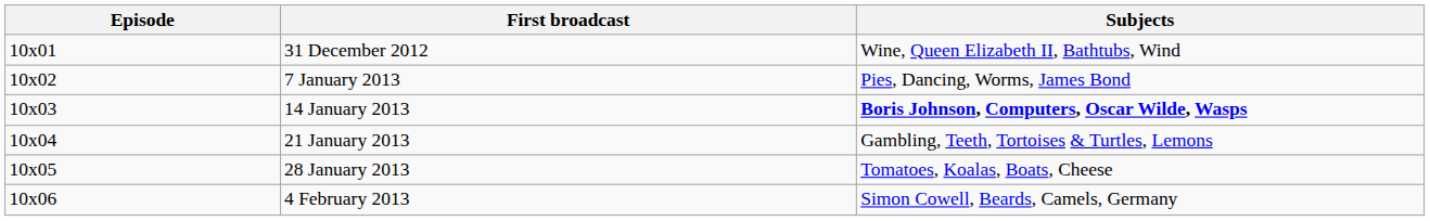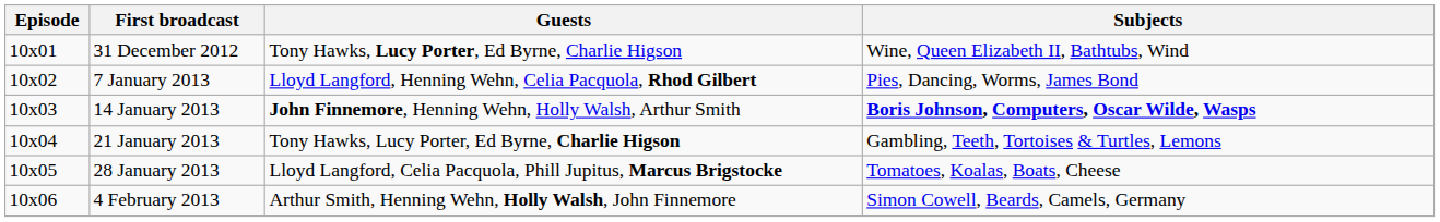 <table class="wikitable" style="width:95%;">
 <tr>
 <th>Episode</th>
 <th>First broadcast</th>
+<th>Guests</th>
 <th style="width:40%;">Subjects</th>
 </tr>
 <tr>
 <td>10x01</td>
 <td>31 December 2012</td>
+<td>Tony Hawks, <strong>Lucy Porter</strong>, Ed Byrne, <a href='#'>Charlie Higson</a></td>
 <td>Wine, <a href='#'>Queen Elizabeth II</a>, <a href='#'>Bathtubs</a>, Wind</td>
 </tr>
 <tr>
 <td>10x02</td>
 <td>7 January 2013</td>
+<td><a href='#'>Lloyd Langford</a>, Henning Wehn, <a href='#'>Celia Pacquola</a>, <strong>Rhod Gilbert</strong></td>
 <td><a href='#'>Pies</a>, Dancing, Worms, <a href='#'>James Bond</a></td>
 </tr>
 <tr>
 <td>10x03</td>
 <td>14 January 2013</td>
+<td><strong>John Finnemore</strong>, Henning Wehn, <a href='#'>Holly Walsh</a>, Arthur Smith</td>
 <td><strong><a href='#'>Boris Johnson</a>, <a href='#'>Computers</a>, <a href='#'>Oscar Wilde</a>, <a href='#'>Wasps</a></strong></td>
 </tr>
 <tr>
 <td>10x04</td>
 <td>21 January 2013</td>
+<td>Tony Hawks, Lucy Porter, Ed Byrne, <strong>Charlie Higson</strong></td>
 <td>Gambling, <a href='#'>Teeth</a>, <a href='#'>Tortoises</a> <a href='#'>& Turtles</a>, <a href='#'>Lemons</a></td>
 </tr>
 <tr>
 <td>10x05</td>
 <td>28 January 2013</td>
+<td>Lloyd Langford, Celia Pacquola, Phill Jupitus, <strong>Marcus Brigstocke</strong></td>
 <td><a href='#'>Tomatoes</a>, <a href='#'>Koalas</a>, <a href='#'>Boats</a>, Cheese</td>
 </tr>
 <tr>
 <td>10x06</td>
 <td>4 February 2013</td>
+<td>Arthur Smith, Henning Wehn, <strong>Holly Walsh</strong>, John Finnemore</td>
 <td><a href='#'>Simon Cowell</a>, <a href='#'>Beards</a>, Camels, Germany</td>
 </tr>
 </table>
